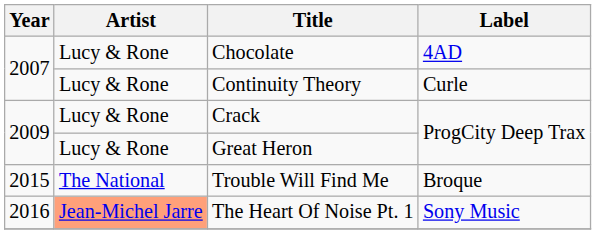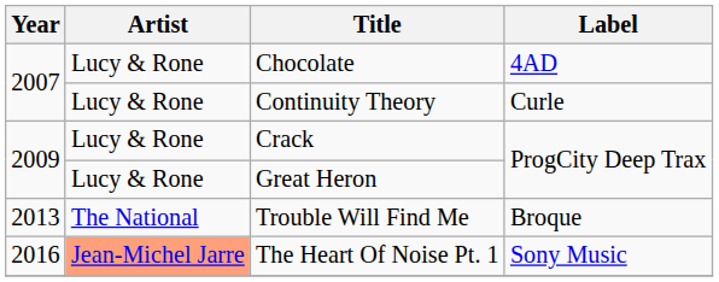 <table class="wikitable">
 <tr>
 <th style="text-align:center; width:"80";">Year</th>
 <th>Artist</th>
 <th>Title</th>
 <th>Label</th>
 </tr>
 <tr>
 <td style="text-align:center;" rowspan="2">2007</td>
 <td>Lucy & Rone</td>
 <td>Chocolate</td>
 <td><a href='#'>4AD</a></td>
 </tr>
 <tr>
 <td>Lucy & Rone</td>
 <td>Continuity Theory</td>
 <td>Curle</td>
 </tr>
 <tr>
 <td style="text-align:center;" rowspan="2">2009</td>
 <td>Lucy & Rone</td>
 <td>Crack</td>
 <td style="text-align:center;" rowspan="2">ProgCity Deep Trax</td>
 </tr>
 <tr>
 <td>Lucy & Rone</td>
 <td>Great Heron</td>
 </tr>
 <tr>
-<td style="text-align:center;" rowspan="1">2015</td>
+<td style="text-align:center;" rowspan="1">2013</td>
 <td><a href='#'>The National</a></td>
 <td>Trouble Will Find Me</td>
 <td>Broque</td>
 </tr>
 <tr>
 <td style="text-align:center;" rowspan="1">2016</td>
 <td style="background: lightsalmon;"><a href='#'>Jean-Michel Jarre</a></td>
 <td>The Heart Of Noise Pt. 1</td>
 <td><a href='#'>Sony Music</a></td>
 </tr>
 <tr>
 </tr>
 </table>
